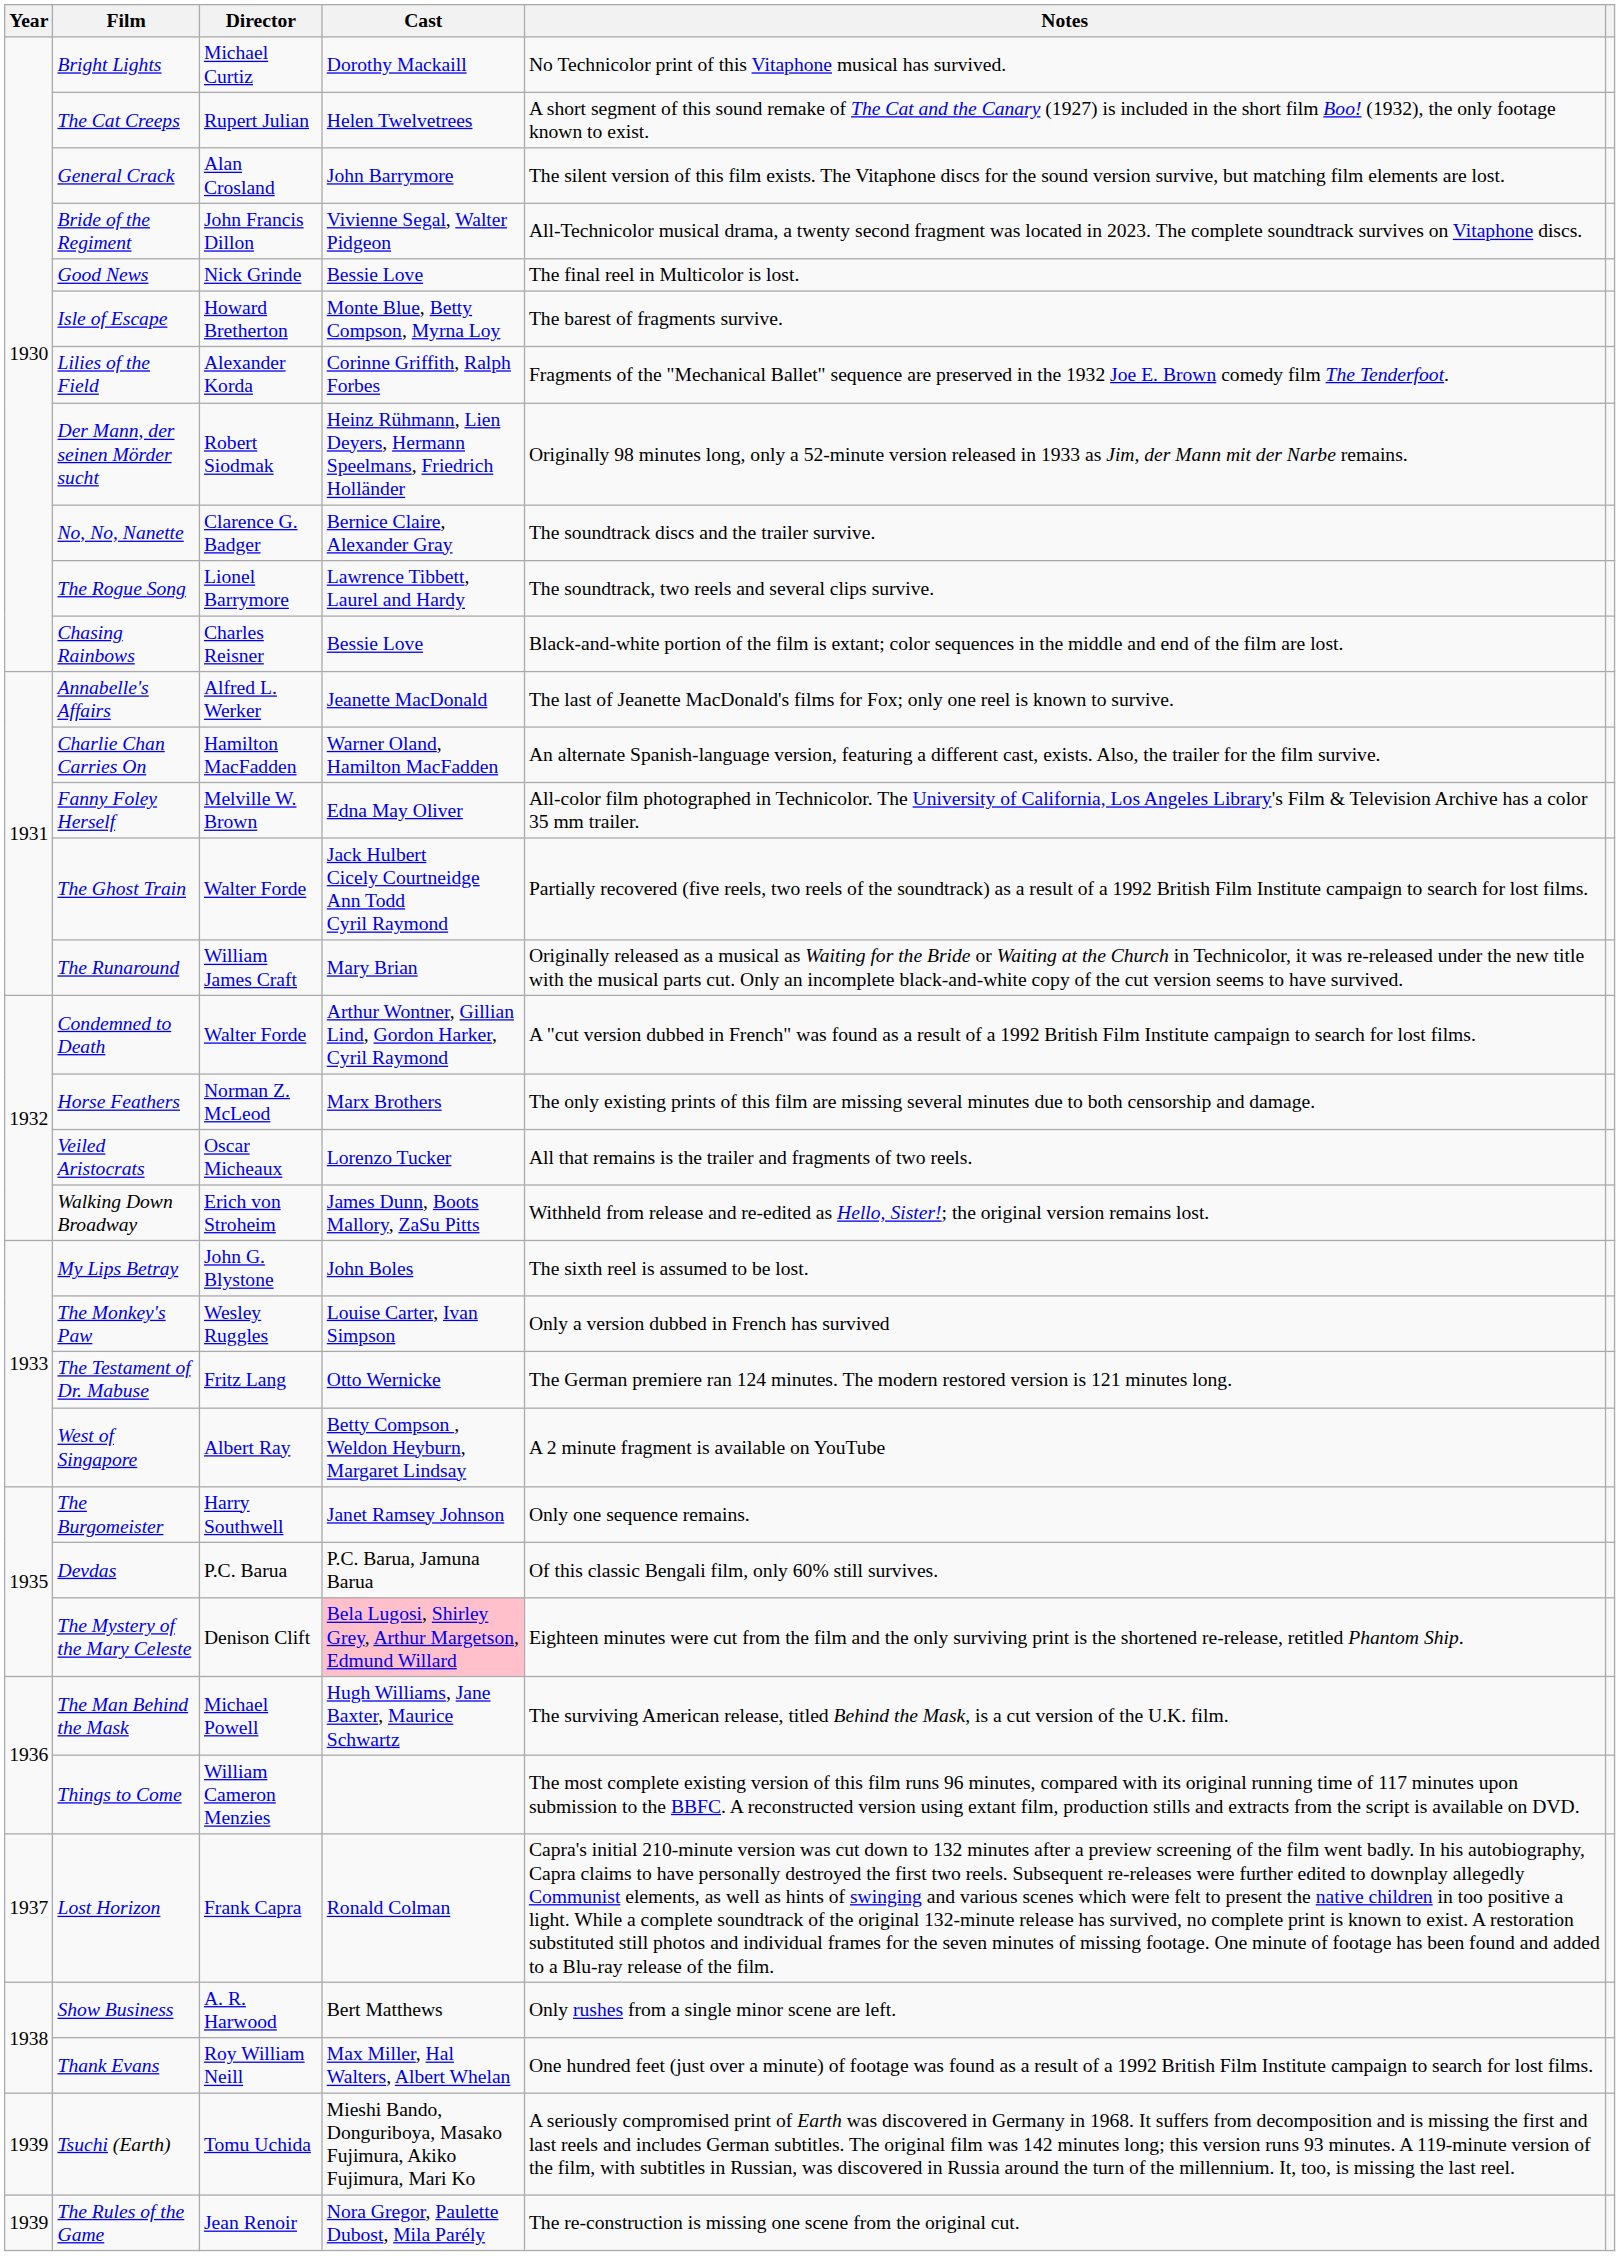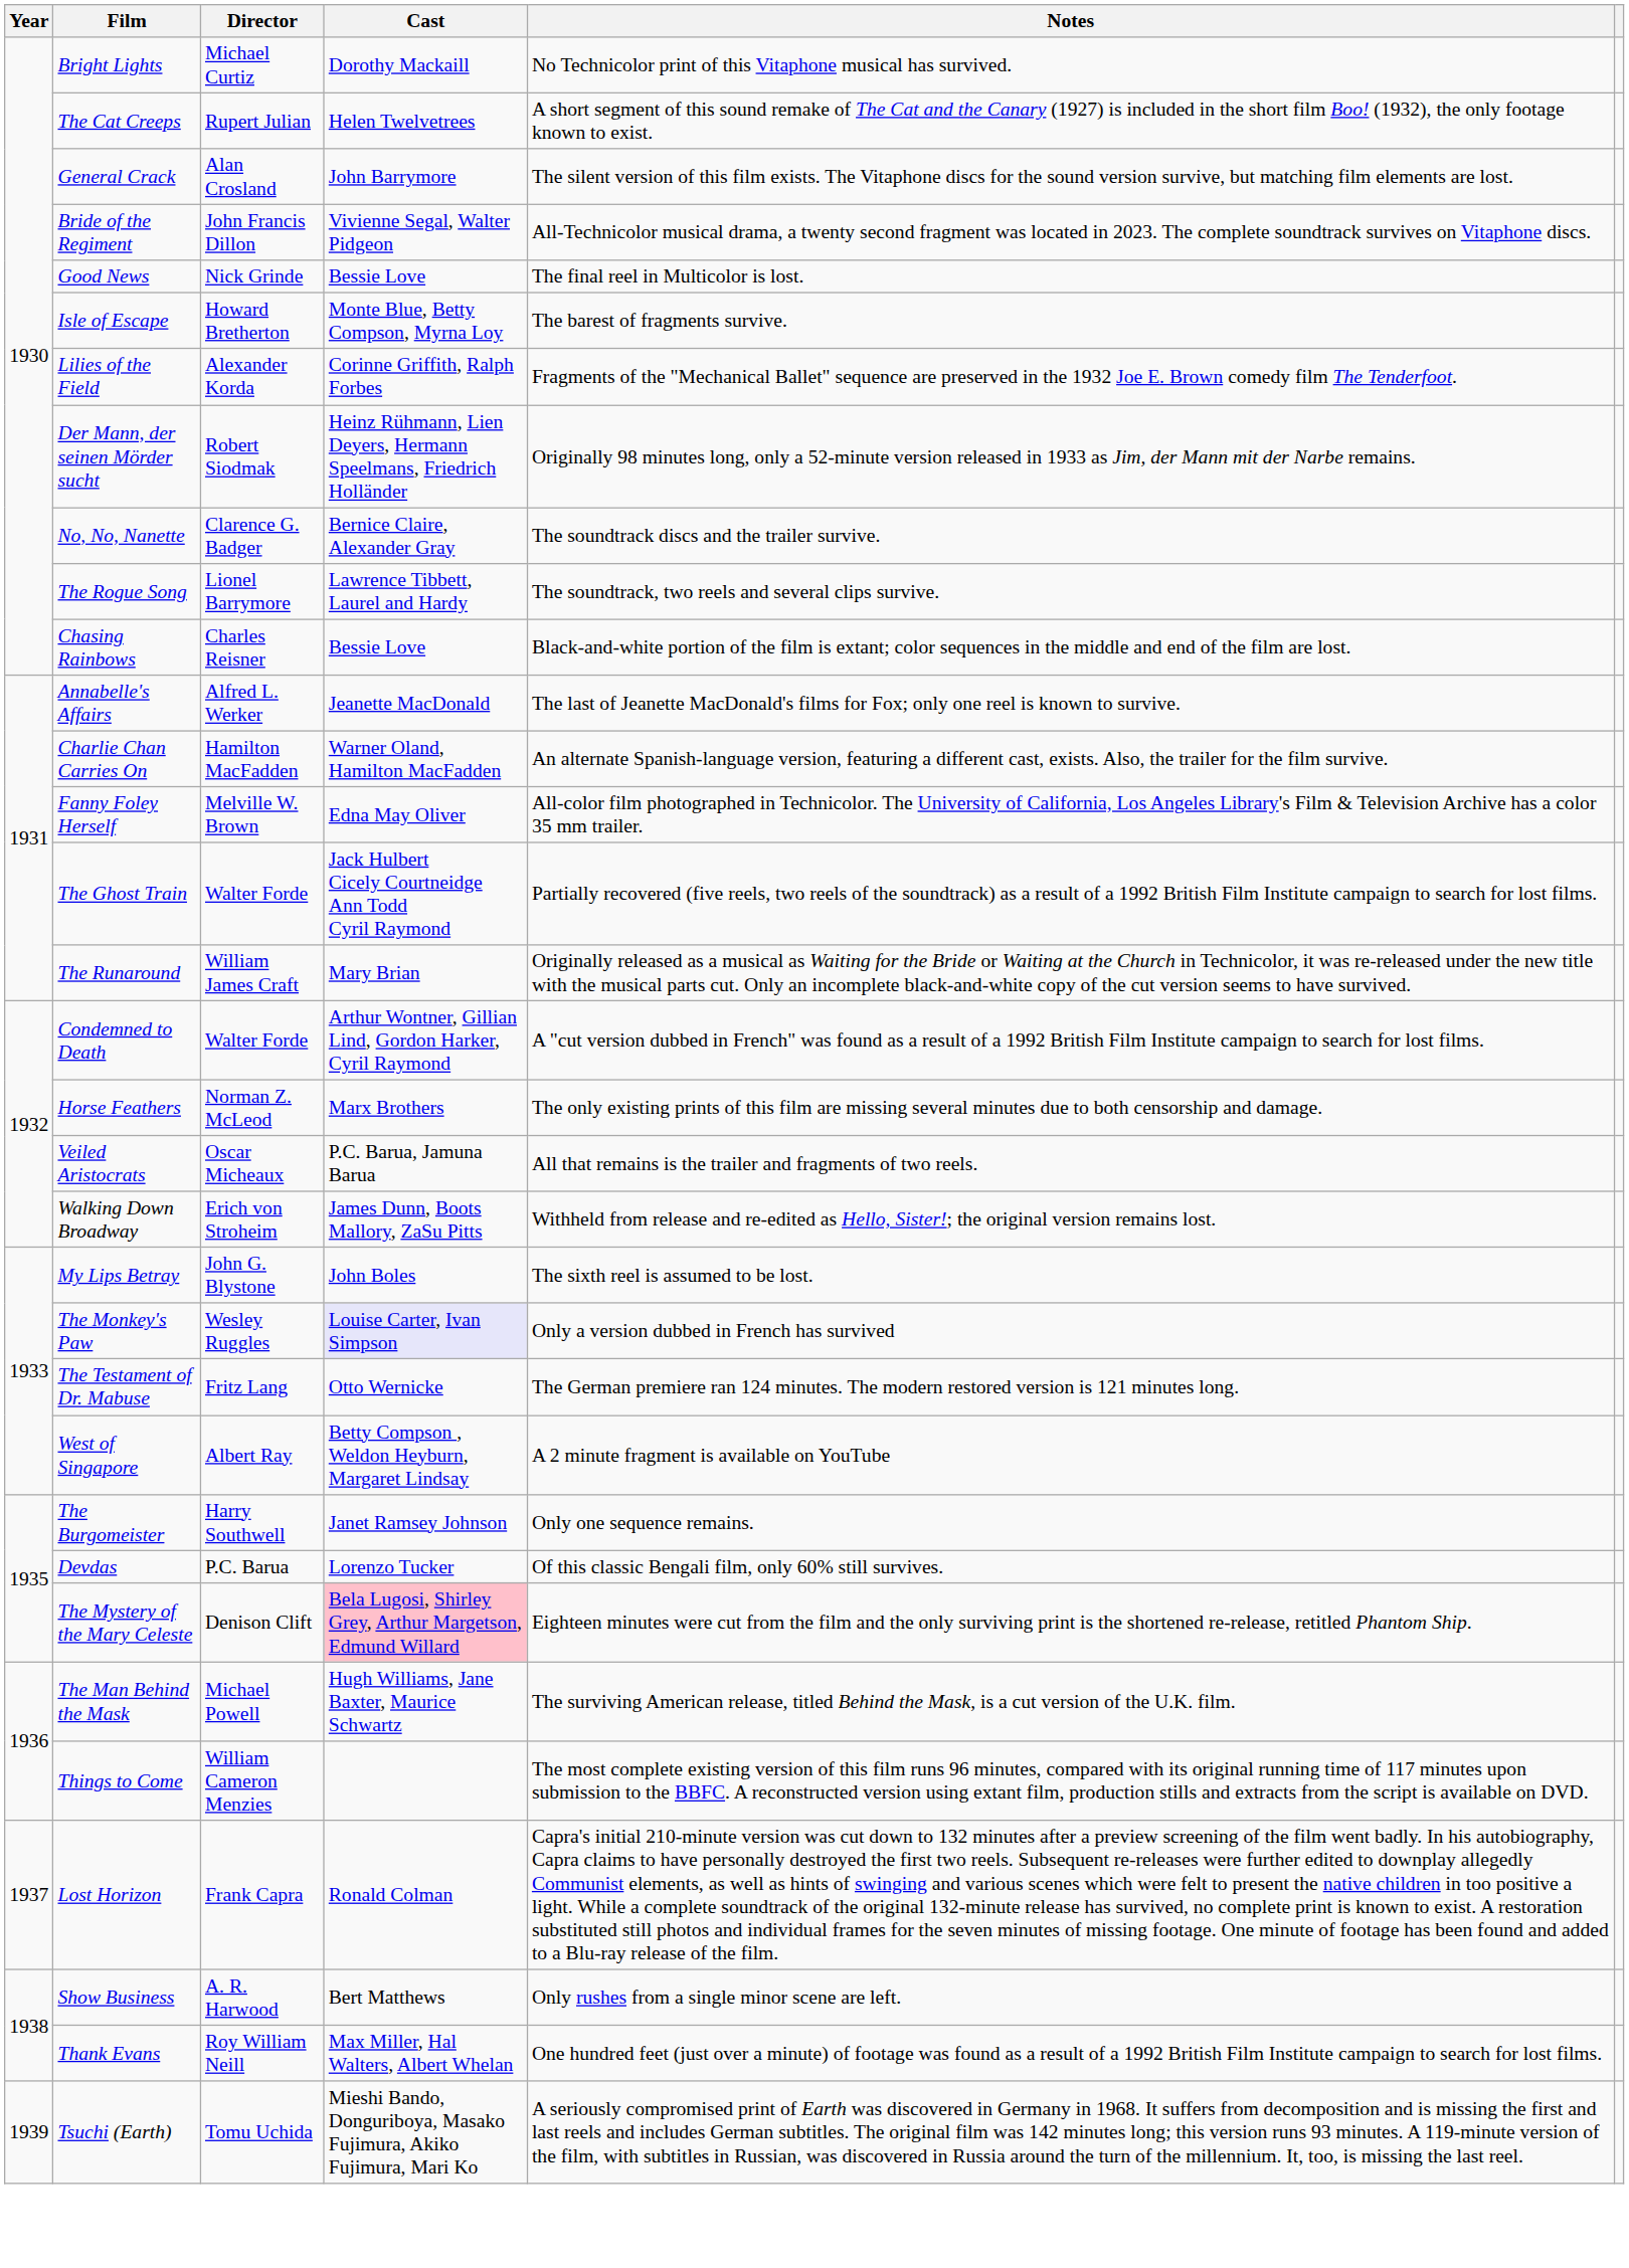 <table class="wikitable sortable" style="font-size:95%">
 <tr>
 <th>Year</th>
 <th>Film</th>
 <th>Director</th>
 <th>Cast</th>
 <th class=unsortable>Notes</th>
 <th class=unsortable></th>
 </tr>
 <tr>
 <td rowspan="11">1930</td>
 <td><em><a href='#'>Bright Lights</a></em></td>
 <td><a href='#'>Michael Curtiz</a></td>
 <td><a href='#'>Dorothy Mackaill</a></td>
 <td>No Technicolor print of this <a href='#'>Vitaphone</a> musical has survived.</td>
 <td></td>
 </tr>
 <tr>
 <td><em><a href='#'>The Cat Creeps</a></em></td>
 <td><a href='#'>Rupert Julian</a></td>
 <td><a href='#'>Helen Twelvetrees</a></td>
 <td>A short segment of this sound remake of <em><a href='#'>The Cat and the Canary</a></em> (1927) is included in the short film <em><a href='#'>Boo!</a></em> (1932), the only footage known to exist.</td>
 <td></td>
 </tr>
 <tr>
 <td><em><a href='#'>General Crack</a></em></td>
 <td><a href='#'>Alan Crosland</a></td>
 <td><a href='#'>John Barrymore</a></td>
 <td>The silent version of this film exists. The Vitaphone discs for the sound version survive, but matching film elements are lost.</td>
 <td></td>
 </tr>
 <tr>
 <td><em><a href='#'>Bride of the Regiment</a></em></td>
 <td><a href='#'>John Francis Dillon</a></td>
 <td><a href='#'>Vivienne Segal</a>, <a href='#'>Walter Pidgeon</a></td>
 <td>All-Technicolor musical drama, a twenty second fragment was located in 2023. The complete soundtrack survives on <a href='#'>Vitaphone</a> discs.</td>
 <td></td>
 </tr>
 <tr>
 <td><em><a href='#'>Good News</a></em></td>
 <td><a href='#'>Nick Grinde</a></td>
 <td><a href='#'>Bessie Love</a></td>
 <td>The final reel in Multicolor is lost.</td>
 <td></td>
 </tr>
 <tr>
 <td><em><a href='#'>Isle of Escape</a></em></td>
 <td><a href='#'>Howard Bretherton</a></td>
 <td><a href='#'>Monte Blue</a>, <a href='#'>Betty Compson</a>, <a href='#'>Myrna Loy</a></td>
 <td>The barest of fragments survive.</td>
 <td></td>
 </tr>
 <tr>
 <td><em><a href='#'>Lilies of the Field</a></em></td>
 <td><a href='#'>Alexander Korda</a></td>
 <td><a href='#'>Corinne Griffith</a>, <a href='#'>Ralph Forbes</a></td>
 <td>Fragments of the "Mechanical Ballet" sequence are preserved in the 1932 <a href='#'>Joe E. Brown</a> comedy film <em><a href='#'>The Tenderfoot</a></em>.</td>
 <td></td>
 </tr>
 <tr>
 <td><em><a href='#'>Der Mann, der seinen Mörder sucht</a></em></td>
 <td><a href='#'>Robert Siodmak</a></td>
 <td><a href='#'>Heinz Rühmann</a>, <a href='#'>Lien Deyers</a>, <a href='#'>Hermann Speelmans</a>, <a href='#'>Friedrich Holländer</a></td>
 <td>Originally 98 minutes long, only a 52-minute version released in 1933 as <em>Jim, der Mann mit der Narbe</em> remains.</td>
 <td></td>
 </tr>
 <tr>
 <td><em><a href='#'>No, No, Nanette</a></em></td>
 <td><a href='#'>Clarence G. Badger</a></td>
 <td><a href='#'>Bernice Claire</a>, <a href='#'>Alexander Gray</a></td>
 <td>The soundtrack discs and the trailer survive.</td>
 <td></td>
 </tr>
 <tr>
 <td><em><a href='#'>The Rogue Song</a></em></td>
 <td><a href='#'>Lionel Barrymore</a></td>
 <td><a href='#'>Lawrence Tibbett</a>, <a href='#'>Laurel and Hardy</a></td>
 <td>The soundtrack, two reels and several clips survive.</td>
 <td></td>
 </tr>
 <tr>
 <td><em><a href='#'>Chasing Rainbows</a></em></td>
 <td><a href='#'>Charles Reisner</a></td>
 <td><a href='#'>Bessie Love</a></td>
 <td>Black-and-white portion of the film is extant; color sequences in the middle and end of the film are lost.</td>
 <td></td>
 </tr>
 <tr>
 <td rowspan="5">1931</td>
 <td><em><a href='#'>Annabelle's Affairs</a></em></td>
 <td><a href='#'>Alfred L. Werker</a></td>
 <td><a href='#'>Jeanette MacDonald</a></td>
 <td>The last of Jeanette MacDonald's films for Fox; only one reel is known to survive.</td>
 <td></td>
 </tr>
 <tr>
 <td><em><a href='#'>Charlie Chan Carries On</a></em></td>
 <td><a href='#'>Hamilton MacFadden</a></td>
 <td><a href='#'>Warner Oland</a>, <a href='#'>Hamilton MacFadden</a></td>
 <td>An alternate Spanish-language version, featuring a different cast, exists. Also, the trailer for the film survive.</td>
 <td></td>
 </tr>
 <tr>
 <td><em><a href='#'>Fanny Foley Herself</a></em></td>
 <td><a href='#'>Melville W. Brown</a></td>
 <td><a href='#'>Edna May Oliver</a></td>
 <td>All-color film photographed in Technicolor. The <a href='#'>University of California, Los Angeles Library</a>'s Film & Television Archive has a color 35 mm trailer.</td>
 <td></td>
 </tr>
 <tr>
 <td><em><a href='#'>The Ghost Train</a></em></td>
 <td><a href='#'>Walter Forde</a></td>
 <td><a href='#'>Jack Hulbert</a><br><a href='#'>Cicely Courtneidge</a><br><a href='#'>Ann Todd</a><br><a href='#'>Cyril Raymond</a></td>
 <td>Partially recovered (five reels, two reels of the soundtrack) as a result of a 1992 British Film Institute campaign to search for lost films.</td>
 <td></td>
 </tr>
 <tr>
 <td><em><a href='#'>The Runaround</a></em></td>
 <td><a href='#'>William James Craft</a></td>
 <td><a href='#'>Mary Brian</a></td>
 <td>Originally released as a musical as <em>Waiting for the Bride</em> or <em>Waiting at the Church</em> in Technicolor, it was re-released under the new title with the musical parts cut. Only an incomplete black-and-white copy of the cut version seems to have survived.</td>
 <td></td>
 </tr>
 <tr>
 <td rowspan="4">1932</td>
 <td><em><a href='#'>Condemned to Death</a></em></td>
 <td><a href='#'>Walter Forde</a></td>
 <td><a href='#'>Arthur Wontner</a>, <a href='#'>Gillian Lind</a>, <a href='#'>Gordon Harker</a>, <a href='#'>Cyril Raymond</a></td>
 <td>A "cut version dubbed in French" was found as a result of a 1992 British Film Institute campaign to search for lost films.</td>
 <td></td>
 </tr>
 <tr>
 <td><em><a href='#'>Horse Feathers</a></em></td>
 <td><a href='#'>Norman Z. McLeod</a></td>
 <td><a href='#'>Marx Brothers</a></td>
 <td>The only existing prints of this film are missing several minutes due to both censorship and damage.</td>
 <td></td>
 </tr>
 <tr>
 <td><em><a href='#'>Veiled Aristocrats</a></em></td>
 <td><a href='#'>Oscar Micheaux</a></td>
-<td><a href='#'>Lorenzo Tucker</a></td>
+<td>P.C. Barua, Jamuna Barua</td>
 <td>All that remains is the trailer and fragments of two reels.</td>
 <td></td>
 </tr>
 <tr>
 <td><em>Walking Down Broadway</em></td>
 <td><a href='#'>Erich von Stroheim</a></td>
 <td><a href='#'>James Dunn</a>, <a href='#'>Boots Mallory</a>, <a href='#'>ZaSu Pitts</a></td>
 <td>Withheld from release and re-edited as <em><a href='#'>Hello, Sister!</a></em>; the original version remains lost.</td>
 <td></td>
 </tr>
 <tr>
 <td rowspan="4">1933</td>
 <td><em><a href='#'>My Lips Betray</a></em></td>
 <td><a href='#'>John G. Blystone</a></td>
 <td><a href='#'>John Boles</a></td>
 <td>The sixth reel is assumed to be lost.</td>
 <td></td>
 </tr>
 <tr>
 <td><em><a href='#'>The Monkey's Paw</a></em></td>
 <td><a href='#'>Wesley Ruggles</a></td>
-<td><a href='#'>Louise Carter</a>, <a href='#'>Ivan Simpson</a></td>
+<td style="background: lavender;"><a href='#'>Louise Carter</a>, <a href='#'>Ivan Simpson</a></td>
 <td>Only a version dubbed in French has survived</td>
 <td></td>
 </tr>
 <tr>
 <td><em><a href='#'>The Testament of Dr. Mabuse</a></em></td>
 <td><a href='#'>Fritz Lang</a></td>
 <td><a href='#'>Otto Wernicke</a></td>
 <td>The German premiere ran 124 minutes. The modern restored version is 121 minutes long.</td>
 <td></td>
 </tr>
 <tr>
 <td><em><a href='#'>West of Singapore</a></em></td>
 <td><a href='#'>Albert Ray</a></td>
 <td><a href='#'>Betty Compson </a>, <a href='#'>Weldon Heyburn</a>, <a href='#'>Margaret Lindsay</a></td>
 <td>A 2 minute fragment is available on YouTube</td>
 <td></td>
 </tr>
 <tr>
 <td rowspan="3">1935</td>
 <td><em><a href='#'>The Burgomeister</a></em></td>
 <td><a href='#'>Harry Southwell</a></td>
 <td><a href='#'>Janet Ramsey Johnson</a></td>
 <td>Only one sequence remains.</td>
 <td></td>
 </tr>
 <tr>
 <td><em><a href='#'>Devdas</a></em></td>
 <td>P.C. Barua</td>
-<td>P.C. Barua, Jamuna Barua</td>
+<td><a href='#'>Lorenzo Tucker</a></td>
 <td>Of this classic Bengali film, only 60% still survives.</td>
 <td></td>
 </tr>
 <tr>
 <td><em><a href='#'>The Mystery of the Mary Celeste</a></em></td>
 <td>Denison Clift</td>
 <td style="background: pink;"><a href='#'>Bela Lugosi</a>, <a href='#'>Shirley Grey</a>, <a href='#'>Arthur Margetson</a>, <a href='#'>Edmund Willard</a></td>
 <td>Eighteen minutes were cut from the film and the only surviving print is the shortened re-release, retitled <em>Phantom Ship</em>.</td>
 <td></td>
 </tr>
 <tr>
 <td rowspan="2">1936</td>
 <td><em><a href='#'>The Man Behind the Mask</a></em></td>
 <td><a href='#'>Michael Powell</a></td>
 <td><a href='#'>Hugh Williams</a>, <a href='#'>Jane Baxter</a>, <a href='#'>Maurice Schwartz</a></td>
 <td>The surviving American release, titled <em>Behind the Mask</em>, is a cut version of the U.K. film.</td>
 <td></td>
 </tr>
 <tr>
 <td><em><a href='#'>Things to Come</a></em></td>
 <td><a href='#'>William Cameron Menzies</a></td>
 <td></td>
 <td>The most complete existing version of this film runs 96 minutes, compared with its original running time of 117 minutes upon submission to the <a href='#'>BBFC</a>. A reconstructed version using extant film, production stills and extracts from the script is available on DVD.</td>
 <td></td>
 </tr>
 <tr>
 <td>1937</td>
 <td><em><a href='#'>Lost Horizon</a></em></td>
 <td><a href='#'>Frank Capra</a></td>
 <td><a href='#'>Ronald Colman</a></td>
 <td>Capra's initial 210-minute version was cut down to 132 minutes after a preview screening of the film went badly. In his autobiography, Capra claims to have personally destroyed the first two reels. Subsequent re-releases were further edited to downplay allegedly <a href='#'>Communist</a> elements, as well as hints of <a href='#'>swinging</a> and various scenes which were felt to present the <a href='#'>native children</a> in too positive a light. While a complete soundtrack of the original 132-minute release has survived, no complete print is known to exist. A restoration substituted still photos and individual frames for the seven minutes of missing footage. One minute of footage has been found and added to a Blu-ray release of the film.</td>
 <td></td>
 </tr>
 <tr>
 <td rowspan="2">1938</td>
 <td><em><a href='#'>Show Business</a></em></td>
 <td><a href='#'>A. R. Harwood</a></td>
 <td>Bert Matthews</td>
 <td>Only <a href='#'>rushes</a> from a single minor scene are left.</td>
 <td></td>
 </tr>
 <tr>
 <td><em><a href='#'>Thank Evans</a></em></td>
 <td><a href='#'>Roy William Neill</a></td>
 <td><a href='#'>Max Miller</a>, <a href='#'>Hal Walters</a>, <a href='#'>Albert Whelan</a></td>
 <td>One hundred feet (just over a minute) of footage was found as a result of a 1992 British Film Institute campaign to search for lost films.</td>
 <td></td>
 </tr>
 <tr>
 <td>1939</td>
 <td><em><a href='#'>Tsuchi</a> (Earth)</em></td>
 <td><a href='#'>Tomu Uchida</a></td>
 <td>Mieshi Bando, Donguriboya, Masako Fujimura, Akiko Fujimura, Mari Ko</td>
 <td>A seriously compromised print of <em>Earth</em> was discovered in Germany in 1968. It suffers from decomposition and is missing the first and last reels and includes German subtitles. The original film was 142 minutes long; this version runs 93 minutes. A 119-minute version of the film, with subtitles in Russian, was discovered in Russia around the turn of the millennium. It, too, is missing the last reel.</td>
 <td></td>
 </tr>
-<tr>
-<td>1939</td>
-<td><em><a href='#'>The Rules of the Game</a></em></td>
-<td><a href='#'>Jean Renoir</a></td>
-<td><a href='#'>Nora Gregor</a>, <a href='#'>Paulette Dubost</a>, <a href='#'>Mila Parély</a></td>
-<td>The re-construction is missing one scene from the original cut.</td>
-<td></td>
-</tr>
 </table>
